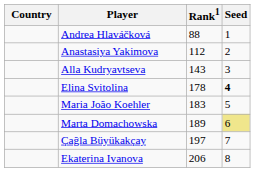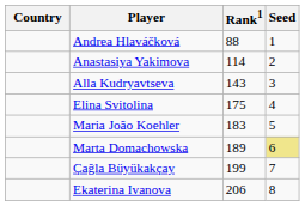 <table class="sortable wikitable">
 <tr>
 <th width="70">Country</th>
 <th width="175">Player</th>
 <th>Rank<sup>1</sup></th>
 <th>Seed</th>
 </tr>
 <tr>
 <td></td>
 <td><a href='#'>Andrea Hlaváčková</a></td>
 <td>88</td>
 <td>1</td>
 </tr>
 <tr>
 <td></td>
 <td><a href='#'>Anastasiya Yakimova</a></td>
-<td>112</td>
+<td>114</td>
 <td>2</td>
 </tr>
 <tr>
 <td></td>
 <td><a href='#'>Alla Kudryavtseva</a></td>
 <td>143</td>
 <td>3</td>
 </tr>
 <tr>
 <td></td>
 <td><a href='#'>Elina Svitolina</a></td>
-<td>178</td>
-<td><strong>4</strong></td>
+<td>175</td>
+<td>4</td>
 </tr>
 <tr>
 <td></td>
 <td><a href='#'>Maria João Koehler</a></td>
 <td>183</td>
 <td>5</td>
 </tr>
 <tr>
 <td></td>
 <td><a href='#'>Marta Domachowska</a></td>
 <td>189</td>
 <td style="background: khaki;">6</td>
 </tr>
 <tr>
 <td></td>
 <td><a href='#'>Çağla Büyükakçay</a></td>
-<td>197</td>
+<td>199</td>
 <td>7</td>
 </tr>
 <tr>
 <td></td>
 <td><a href='#'>Ekaterina Ivanova</a></td>
 <td>206</td>
 <td>8</td>
 </tr>
 </table>
